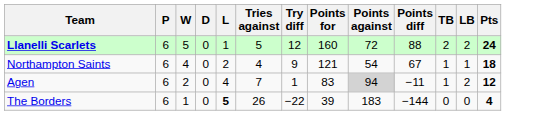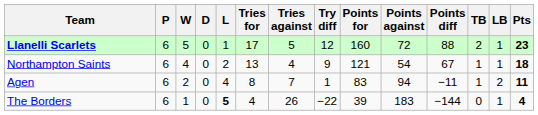 <table class="wikitable" style="text-align: center;">
 <tr>
 <th width="200">Team</th>
 <th width="20">P</th>
 <th width="20">W</th>
 <th width="20">D</th>
 <th width="20">L</th>
+<th width="20">Tries for</th>
 <th width="20">Tries against</th>
 <th width="20">Try diff</th>
 <th width="20">Points for</th>
 <th width="20">Points against</th>
 <th width="25">Points diff</th>
 <th width="20">TB</th>
 <th width="20">LB</th>
 <th width="20">Pts</th>
 </tr>
 <tr bgcolor="#ccffcc">
 <td align=left> <strong><a href='#'>Llanelli Scarlets</a></strong></td>
 <td>6</td>
 <td>5</td>
 <td>0</td>
 <td>1</td>
+<td>17</td>
 <td>5</td>
 <td>12</td>
 <td>160</td>
 <td>72</td>
 <td>88</td>
 <td>2</td>
-<td>2</td>
-<td><strong>24</strong></td>
+<td>1</td>
+<td><strong>23</strong></td>
 </tr>
 <tr>
 <td align=left> <a href='#'>Northampton Saints</a></td>
 <td>6</td>
 <td>4</td>
 <td>0</td>
 <td>2</td>
+<td>13</td>
 <td>4</td>
 <td>9</td>
 <td>121</td>
 <td>54</td>
 <td>67</td>
 <td>1</td>
 <td>1</td>
 <td><strong>18</strong></td>
 </tr>
 <tr>
 <td align=left> <a href='#'>Agen</a></td>
 <td>6</td>
 <td>2</td>
 <td>0</td>
 <td>4</td>
+<td>8</td>
 <td>7</td>
 <td>1</td>
 <td>83</td>
-<td style="background: lightgrey;">94</td>
+<td>94</td>
 <td>−11</td>
 <td>1</td>
 <td>2</td>
-<td><strong>12</strong></td>
+<td><strong>11</strong></td>
 </tr>
 <tr>
 <td align=left> <a href='#'>The Borders</a></td>
 <td>6</td>
 <td>1</td>
 <td>0</td>
 <td><strong>5</strong></td>
+<td>4</td>
 <td>26</td>
 <td>−22</td>
 <td>39</td>
 <td>183</td>
 <td>−144</td>
 <td>0</td>
-<td>0</td>
+<td>1</td>
 <td><strong>4</strong></td>
 </tr>
 </table>
